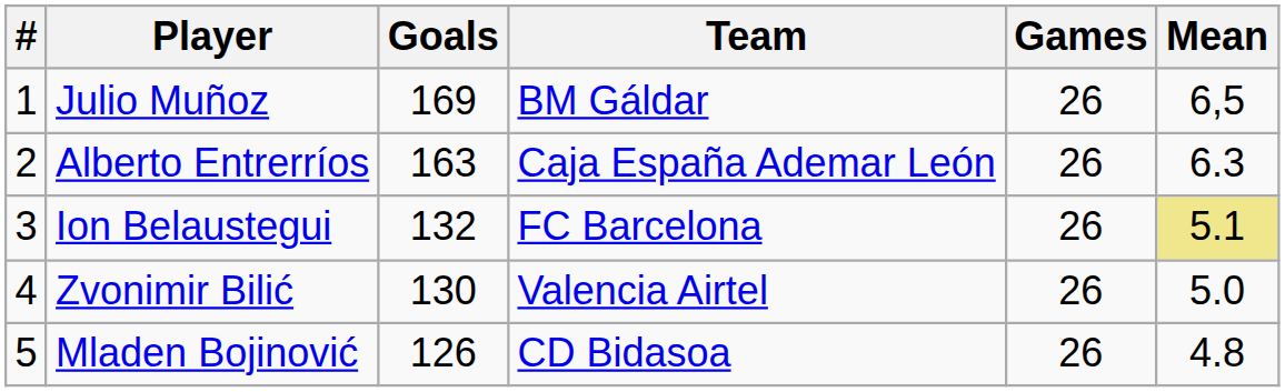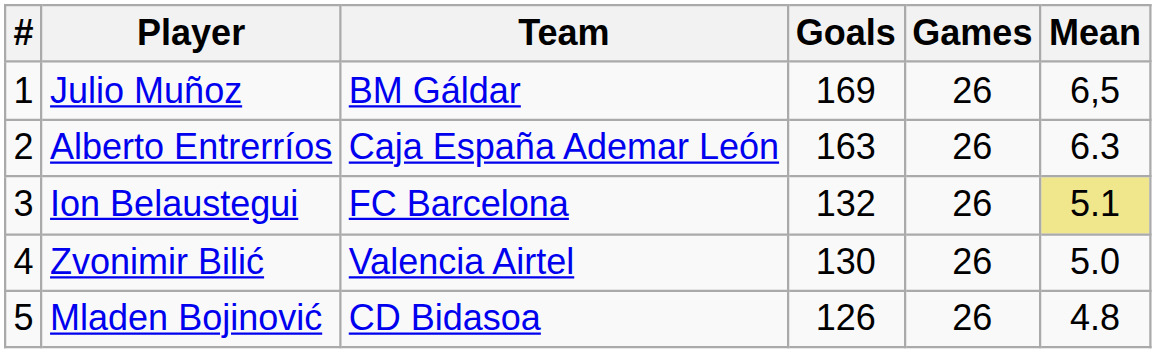 <table class="wikitable" style="text-align:center;">
 <tr>
 <th>#</th>
 <th>Player</th>
+<th>Team</th>
 <th>Goals</th>
-<th>Team</th>
 <th>Games</th>
 <th>Mean</th>
 </tr>
 <tr>
 <td>1</td>
 <td align="left"> <a href='#'>Julio Muñoz</a></td>
+<td align="left"><a href='#'>BM Gáldar</a></td>
 <td>169</td>
-<td align="left"><a href='#'>BM Gáldar</a></td>
 <td>26</td>
 <td>6,5</td>
 </tr>
 <tr>
 <td>2</td>
 <td align="left"> <a href='#'>Alberto Entrerríos</a></td>
+<td align="left"><a href='#'>Caja España Ademar León</a></td>
 <td>163</td>
-<td align="left"><a href='#'>Caja España Ademar León</a></td>
 <td>26</td>
 <td>6.3</td>
 </tr>
 <tr>
 <td>3</td>
 <td align="left"> <a href='#'>Ion Belaustegui</a></td>
+<td align="left"><a href='#'>FC Barcelona</a></td>
 <td>132</td>
-<td align="left"><a href='#'>FC Barcelona</a></td>
 <td>26</td>
 <td style="background: khaki;">5.1</td>
 </tr>
 <tr>
 <td>4</td>
 <td align="left"> <a href='#'>Zvonimir Bilić</a></td>
+<td align="left"><a href='#'>Valencia Airtel</a></td>
 <td>130</td>
-<td align="left"><a href='#'>Valencia Airtel</a></td>
 <td>26</td>
 <td>5.0</td>
 </tr>
 <tr>
 <td>5</td>
 <td align="left"> <a href='#'>Mladen Bojinović</a></td>
+<td align="left"><a href='#'>CD Bidasoa</a></td>
 <td>126</td>
-<td align="left"><a href='#'>CD Bidasoa</a></td>
 <td>26</td>
 <td>4.8</td>
 </tr>
 </table>
